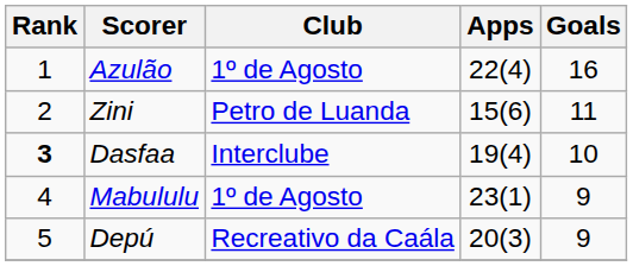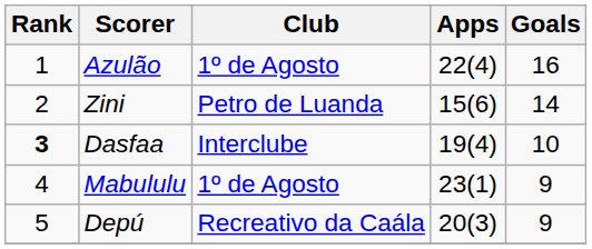 <table class="wikitable" style="text-align:center">
 <tr>
 <th>Rank</th>
 <th>Scorer</th>
 <th>Club</th>
 <th>Apps</th>
 <th>Goals</th>
 </tr>
 <tr>
 <td>1</td>
 <td align="left"> <em><a href='#'>Azulão</a></em></td>
 <td align="left"><a href='#'>1º de Agosto</a></td>
 <td>22(4)</td>
 <td>16</td>
 </tr>
 <tr>
 <td>2</td>
 <td align="left"> <em>Zini</em></td>
 <td align="left"><a href='#'>Petro de Luanda</a></td>
 <td>15(6)</td>
-<td>11</td>
+<td>14</td>
 </tr>
 <tr>
 <td><strong>3</strong></td>
 <td align="left"> <em>Dasfaa</em></td>
 <td align="left"><a href='#'>Interclube</a></td>
 <td>19(4)</td>
 <td>10</td>
 </tr>
 <tr>
 <td>4</td>
 <td align="left"> <em><a href='#'>Mabululu</a></em></td>
 <td align="left"><a href='#'>1º de Agosto</a></td>
 <td>23(1)</td>
 <td>9</td>
 </tr>
 <tr>
 <td>5</td>
 <td align="left"> <em>Depú</em></td>
 <td align="left"><a href='#'>Recreativo da Caála</a></td>
 <td>20(3)</td>
 <td>9</td>
 </tr>
 <tr>
 </tr>
 </table>
